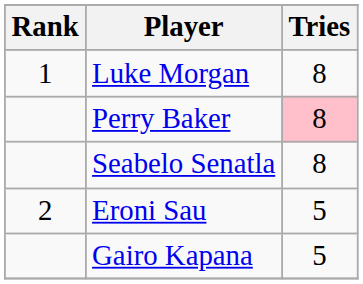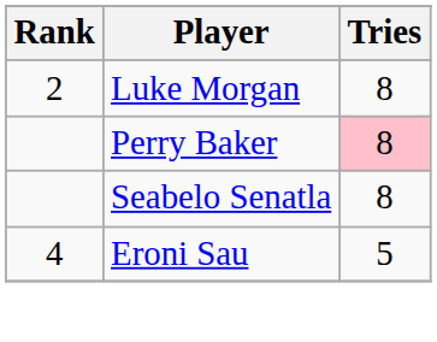 <table class="wikitable sortable">
 <tr>
 </tr>
 <tr>
 <th>Rank</th>
 <th>Player</th>
 <th>Tries</th>
 </tr>
 <tr>
-<td align=center>1</td>
+<td align=center>2</td>
 <td> <a href='#'>Luke Morgan</a></td>
 <td align=center>8</td>
 </tr>
 <tr>
 <td align=center></td>
 <td> <a href='#'>Perry Baker</a></td>
 <td align=center style="background: pink;">8</td>
 </tr>
 <tr>
 <td align=center></td>
 <td> <a href='#'>Seabelo Senatla</a></td>
 <td align=center>8</td>
 </tr>
 <tr>
-<td align=center>2</td>
+<td align=center>4</td>
 <td> <a href='#'>Eroni Sau</a></td>
-<td align=center>5</td>
-</tr>
-<tr>
-<td align=center></td>
-<td> <a href='#'>Gairo Kapana</a></td>
 <td align=center>5</td>
 </tr>
 <tr>
 </tr>
 </table>
